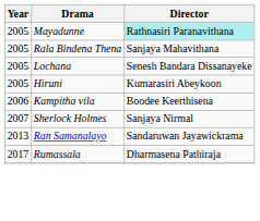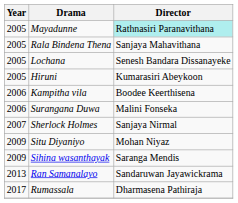 <table class="wikitable" style="font-size: 90%;">
 <tr>
 <th>Year</th>
 <th>Drama</th>
 <th>Director</th>
 </tr>
 <tr>
 <td>2005</td>
 <td><em>Mayadunne</em> </td>
 <td style="background: paleturquoise;">Rathnasiri Paranavithana</td>
 </tr>
 <tr>
 <td>2005</td>
 <td><em>Rala Bindena Thena</em></td>
 <td>Sanjaya Mahavithana</td>
 </tr>
 <tr>
 <td>2005</td>
 <td><em>Lochana</em></td>
 <td>Senesh Bandara Dissanayeke</td>
 </tr>
 <tr>
 <td>2005</td>
 <td><em>Hiruni</em></td>
 <td>Kumarasiri Abeykoon</td>
 </tr>
 <tr>
 <td>2006</td>
 <td><em>Kampitha vila</em></td>
 <td>Boodee Keerthisena</td>
 </tr>
 <tr>
+<td>2006</td>
+<td><em>Surangana Duwa</em> </td>
+<td>Malini Fonseka</td>
+</tr>
+<tr>
 <td>2007</td>
 <td><em>Sherlock Holmes</em></td>
 <td>Sanjaya Nirmal</td>
+</tr>
+<tr>
+<td>2009</td>
+<td><em>Situ Diyaniyo</em></td>
+<td>Mohan Niyaz</td>
+</tr>
+<tr>
+<td>2009</td>
+<td><em><a href='#'>Sihina wasanthayak</a></em></td>
+<td>Saranga Mendis</td>
 </tr>
 <tr>
 <td>2013</td>
 <td><em><a href='#'>Ran Samanalayo</a></em></td>
 <td>Sandaruwan Jayawickrama</td>
 </tr>
 <tr>
 <td>2017</td>
 <td><em>Rumassala</em></td>
 <td>Dharmasena  Pathiraja</td>
 </tr>
 <tr>
 </tr>
 </table>
